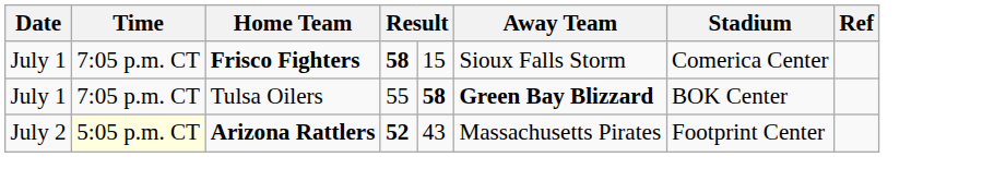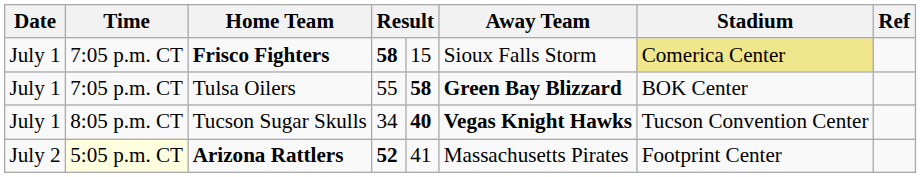 <table class="wikitable">
 <tr>
 <th>Date</th>
 <th>Time</th>
 <th>Home Team</th>
 <th colspan="2">Result</th>
 <th>Away Team</th>
 <th>Stadium</th>
 <th>Ref</th>
 </tr>
 <tr>
 <td>July 1</td>
 <td>7:05 p.m. CT</td>
 <td><strong>Frisco Fighters</strong></td>
 <td><strong>58</strong></td>
 <td>15</td>
 <td>Sioux Falls Storm</td>
-<td>Comerica Center</td>
+<td style="background: khaki;">Comerica Center</td>
 <td></td>
 </tr>
 <tr>
 <td>July 1</td>
 <td>7:05 p.m. CT</td>
 <td>Tulsa Oilers</td>
 <td>55</td>
 <td><strong>58</strong></td>
 <td><strong>Green Bay Blizzard</strong></td>
 <td>BOK Center</td>
 <td></td>
 </tr>
 <tr>
+<td>July 1</td>
+<td>8:05 p.m. CT</td>
+<td>Tucson Sugar Skulls</td>
+<td>34</td>
+<td><strong>40</strong></td>
+<td><strong>Vegas Knight Hawks</strong></td>
+<td>Tucson Convention Center</td>
+<td></td>
+</tr>
+<tr>
 <td>July 2</td>
 <td style="background: lightyellow;">5:05 p.m. CT</td>
 <td><strong>Arizona Rattlers</strong></td>
 <td><strong>52</strong></td>
-<td>43</td>
+<td>41</td>
 <td>Massachusetts Pirates</td>
 <td>Footprint Center</td>
 <td></td>
 </tr>
 </table>
